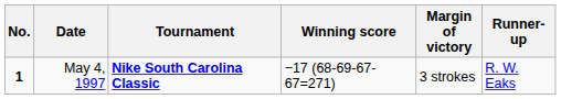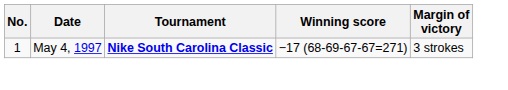 <table class="wikitable" style="font-size:95%;">
 <tr>
 <th>No.</th>
 <th>Date</th>
 <th>Tournament</th>
 <th>Winning score</th>
 <th>Margin of<br>victory</th>
-<th>Runner-up</th>
 </tr>
 <tr>
-<td align=center><strong>1</strong></td>
+<td align=center>1</td>
 <td align=right>May 4, <a href='#'>1997</a></td>
 <td><strong><a href='#'>Nike South Carolina Classic</a></strong></td>
 <td>−17 (68-69-67-67=271)</td>
 <td>3 strokes</td>
-<td> <a href='#'>R. W. Eaks</a></td>
 </tr>
 </table>
